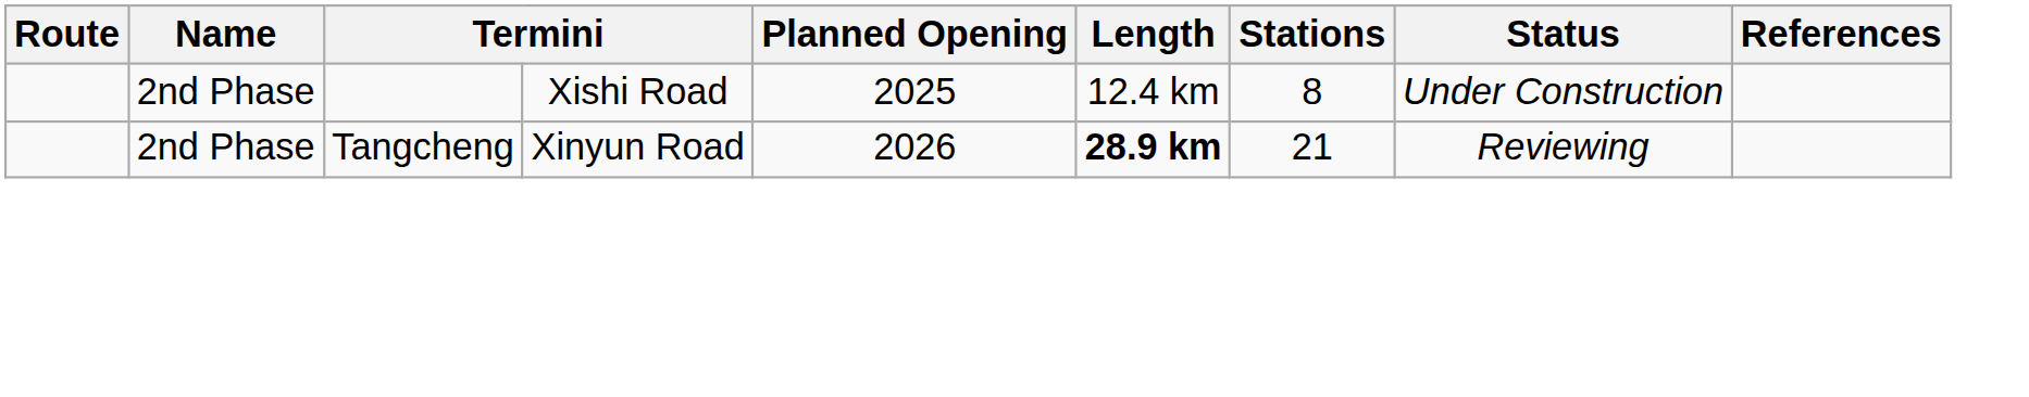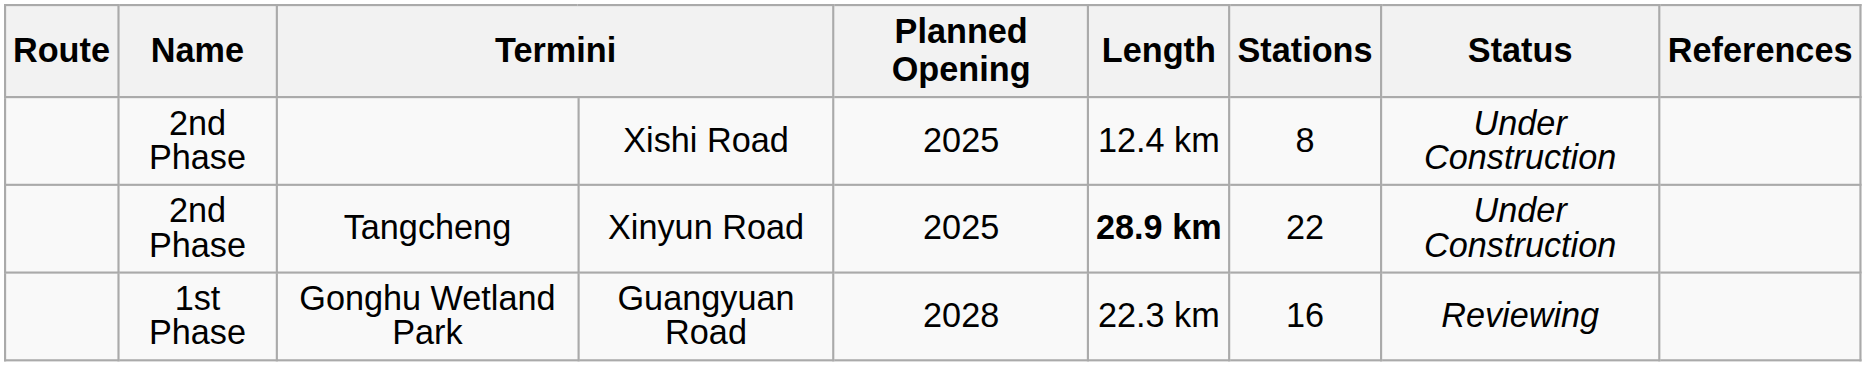 <table class="wikitable">
 <tr>
 <th>Route</th>
 <th>Name</th>
 <th colspan=2>Termini</th>
 <th>Planned Opening</th>
 <th>Length</th>
 <th>Stations</th>
 <th>Status</th>
 <th>References</th>
 </tr>
 <tr>
 <td style="text-align:center; line-height:1.05"></td>
 <td style="text-align:center; line-height:1.05">2nd Phase</td>
 <td style="text-align:center; line-height:1.05"></td>
 <td style="text-align:center; line-height:1.05">Xishi Road</td>
 <td style="text-align:center; line-height:1.05">2025</td>
 <td style="text-align:center; line-height:1.05">12.4 km</td>
 <td style="text-align:center; line-height:1.05">8</td>
 <td style="text-align:center; line-height:1.05"><em>Under Construction</em></td>
 <td></td>
 </tr>
 <tr>
 <td style="text-align:center; line-height:1.05"></td>
 <td style="text-align:center; line-height:1.05">2nd Phase</td>
 <td style="text-align:center; line-height:1.05">Tangcheng</td>
 <td style="text-align:center; line-height:1.05">Xinyun Road</td>
-<td style="text-align:center; line-height:1.05">2026</td>
+<td style="text-align:center; line-height:1.05">2025</td>
 <td style="text-align:center; line-height:1.05"><strong>28.9 km</strong></td>
-<td style="text-align:center; line-height:1.05">21</td>
+<td style="text-align:center; line-height:1.05">22</td>
+<td style="text-align:center; line-height:1.05"><em>Under Construction</em></td>
+<td></td>
+</tr>
+<tr>
+<td style="text-align:center; line-height:1.05"></td>
+<td style="text-align:center; line-height:1.05">1st Phase</td>
+<td style="text-align:center; line-height:1.05">Gonghu Wetland Park</td>
+<td style="text-align:center; line-height:1.05">Guangyuan Road</td>
+<td style="text-align:center; line-height:1.05">2028</td>
+<td style="text-align:center; line-height:1.05">22.3 km</td>
+<td style="text-align:center; line-height:1.05">16</td>
 <td style="text-align:center; line-height:1.05"><em>Reviewing</em></td>
 <td></td>
 </tr>
 </table>
